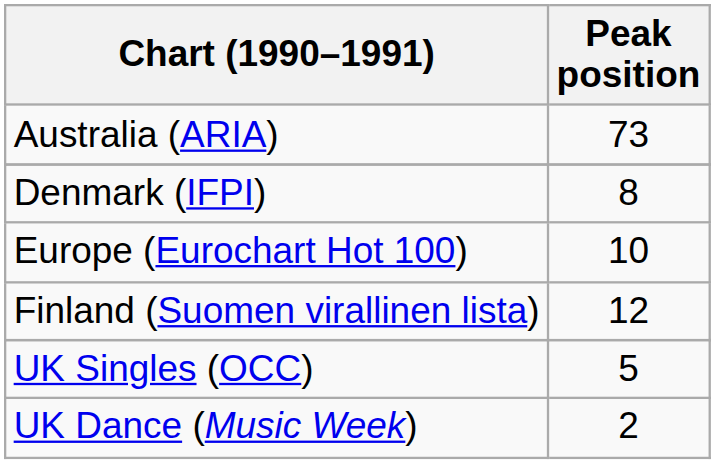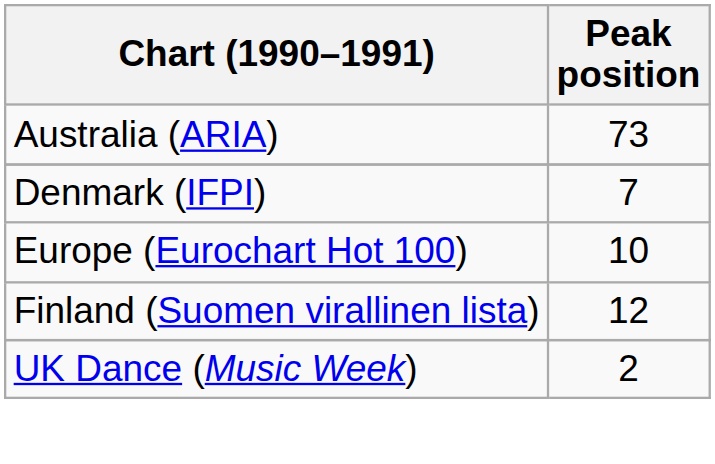 <table class="wikitable sortable">
 <tr>
 <th>Chart (1990–1991)</th>
 <th>Peak<br>position</th>
 </tr>
 <tr>
 <td align="left">Australia (<a href='#'>ARIA</a>)</td>
 <td align="center">73</td>
 </tr>
 <tr>
 </tr>
 <tr>
 </tr>
 <tr>
 <td align="left">Denmark (<a href='#'>IFPI</a>)</td>
-<td align="center">8</td>
+<td align="center">7</td>
 </tr>
 <tr>
 <td align="left">Europe (<a href='#'>Eurochart Hot 100</a>)</td>
 <td align="center">10</td>
 </tr>
 <tr>
 <td align="left">Finland (<a href='#'>Suomen virallinen lista</a>)</td>
 <td align="center">12</td>
 </tr>
 <tr>
 </tr>
 <tr>
 </tr>
 <tr>
 </tr>
 <tr>
 </tr>
 <tr>
 </tr>
 <tr>
 </tr>
 <tr>
-<td align="left"><a href='#'>UK Singles</a> (<a href='#'>OCC</a>)</td>
-<td align="center">5</td>
-</tr>
-<tr>
 <td><a href='#'>UK Dance</a> (<em><a href='#'>Music Week</a></em>)</td>
 <td align="center">2</td>
 </tr>
 </table>
